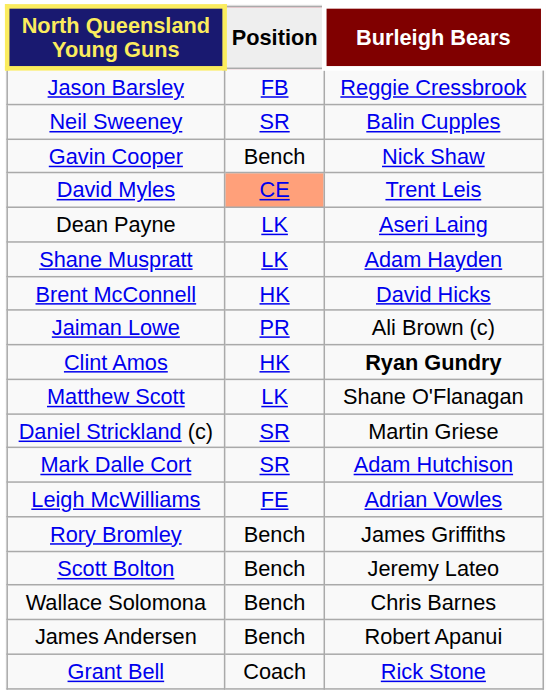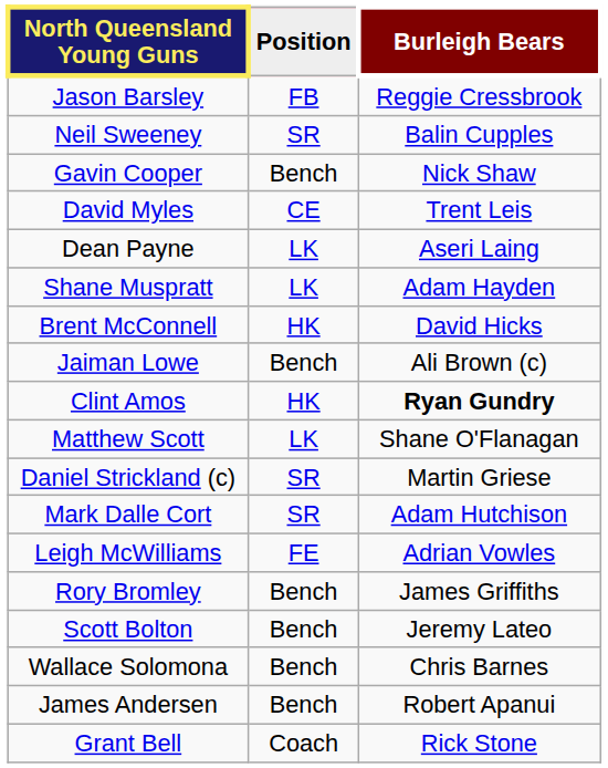 <table class="wikitable" style="float:right; font-size:90%; text-align:center; margin-left:1em;">
 <tr style="background:#f03;">
 <th align="centre" width="136" style="border: 3px solid #FBEC5D; background: #191970; color: #FBEC5D">North Queensland Young Guns</th>
 <th align="center" style="background: #eeeeee; color: black">Position</th>
 <th align="centre" width="136" style="border: 3px solid white; background: maroon; color: white">Burleigh Bears</th>
 </tr>
 <tr>
 <td><a href='#'>Jason Barsley</a></td>
 <td><a href='#'>FB</a></td>
 <td><a href='#'>Reggie Cressbrook</a></td>
 </tr>
 <tr>
 <td><a href='#'>Neil Sweeney</a></td>
 <td><a href='#'>SR</a></td>
 <td><a href='#'>Balin Cupples</a></td>
 </tr>
 <tr>
 <td><a href='#'>Gavin Cooper</a></td>
 <td>Bench</td>
 <td><a href='#'>Nick Shaw</a></td>
 </tr>
 <tr>
 <td><a href='#'>David Myles</a></td>
-<td style="background: lightsalmon;"><a href='#'>CE</a></td>
+<td><a href='#'>CE</a></td>
 <td><a href='#'>Trent Leis</a></td>
 </tr>
 <tr>
 <td>Dean Payne</td>
 <td><a href='#'>LK</a></td>
 <td><a href='#'>Aseri Laing</a></td>
 </tr>
 <tr>
 <td><a href='#'>Shane Muspratt</a></td>
 <td><a href='#'>LK</a></td>
 <td><a href='#'>Adam Hayden</a></td>
 </tr>
 <tr>
 <td><a href='#'>Brent McConnell</a></td>
 <td><a href='#'>HK</a></td>
 <td><a href='#'>David Hicks</a></td>
 </tr>
 <tr>
 <td><a href='#'>Jaiman Lowe</a></td>
-<td><a href='#'>PR</a></td>
+<td>Bench</td>
 <td>Ali Brown (c)</td>
 </tr>
 <tr>
 <td><a href='#'>Clint Amos</a></td>
 <td><a href='#'>HK</a></td>
 <td><strong>Ryan Gundry</strong></td>
 </tr>
 <tr>
 <td><a href='#'>Matthew Scott</a></td>
 <td><a href='#'>LK</a></td>
 <td>Shane O'Flanagan</td>
 </tr>
 <tr>
 <td><a href='#'>Daniel Strickland</a> (c)</td>
 <td><a href='#'>SR</a></td>
 <td>Martin Griese</td>
 </tr>
 <tr>
 <td><a href='#'>Mark Dalle Cort</a></td>
 <td><a href='#'>SR</a></td>
 <td><a href='#'>Adam Hutchison</a></td>
 </tr>
 <tr>
 <td><a href='#'>Leigh McWilliams</a></td>
 <td><a href='#'>FE</a></td>
 <td><a href='#'>Adrian Vowles</a></td>
 </tr>
 <tr>
 <td><a href='#'>Rory Bromley</a></td>
 <td>Bench</td>
 <td>James Griffiths</td>
 </tr>
 <tr>
 <td><a href='#'>Scott Bolton</a></td>
 <td>Bench</td>
 <td>Jeremy Lateo</td>
 </tr>
 <tr>
 <td>Wallace Solomona</td>
 <td>Bench</td>
 <td>Chris Barnes</td>
 </tr>
 <tr>
 <td>James Andersen</td>
 <td>Bench</td>
 <td>Robert Apanui</td>
 </tr>
 <tr>
 <td><a href='#'>Grant Bell</a></td>
 <td>Coach</td>
 <td><a href='#'>Rick Stone</a></td>
 </tr>
 </table>
